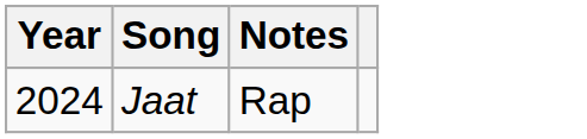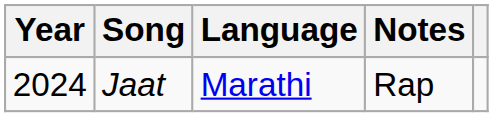 <table class="wikitable plainrowheaders sortable">
 <tr>
 <th scope="col">Year</th>
 <th scope="col">Song</th>
+<th scope="col">Language</th>
 <th scope="col">Notes</th>
 <th scope="col" class="unsortable"></th>
 </tr>
 <tr>
 <td>2024</td>
 <td><em>Jaat</em></td>
+<td><a href='#'>Marathi</a></td>
 <td>Rap</td>
 <td></td>
 </tr>
 </table>
